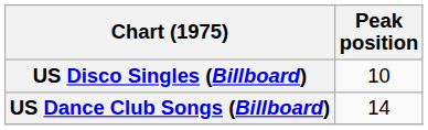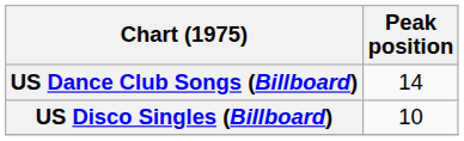 <table class="wikitable sortable plainrowheaders" style="text-align:center">
 <tr>
 <th scope="col">Chart (1975)</th>
 <th scope="col">Peak<br>position</th>
 </tr>
 <tr>
+<th scope="row">US <a href='#'>Dance Club Songs</a> (<a href='#'><em>Billboard</em></a>)</th>
+<td>14</td>
+</tr>
+<tr>
 <th scope="row">US <a href='#'>Disco Singles</a> (<a href='#'><em>Billboard</em></a>)</th>
 <td>10</td>
 </tr>
 <tr>
-<th scope="row">US <a href='#'>Dance Club Songs</a> (<a href='#'><em>Billboard</em></a>)</th>
-<td>14</td>
-</tr>
-<tr>
 </tr>
 </table>
